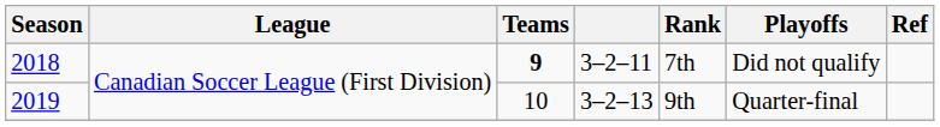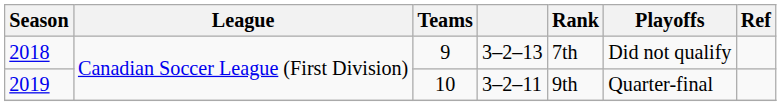 <table class="wikitable">
 <tr>
 <th>Season</th>
 <th>League</th>
 <th>Teams</th>
 <th></th>
 <th>Rank</th>
 <th>Playoffs</th>
 <th>Ref</th>
 </tr>
 <tr>
 <td><a href='#'>2018</a></td>
 <td rowspan="2" valign="center"><a href='#'>Canadian Soccer League</a> (First Division)</td>
-<td style="text-align: center;"><strong>9</strong></td>
-<td>3–2–11</td>
+<td style="text-align: center;">9</td>
+<td>3–2–13</td>
 <td>7th</td>
 <td>Did not qualify</td>
 <td></td>
 </tr>
 <tr>
 <td><a href='#'>2019</a></td>
 <td style="text-align: center;">10</td>
-<td>3–2–13</td>
+<td>3–2–11</td>
 <td>9th</td>
 <td>Quarter-final</td>
 <td></td>
 </tr>
 <tr>
 </tr>
 </table>
